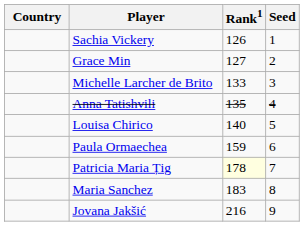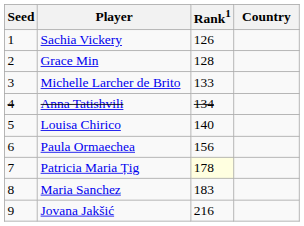 <table class="sortable wikitable">
 <tr>
-<th width="70">Country</th>
+<th>Seed</th>
 <th width="175">Player</th>
 <th>Rank<sup>1</sup></th>
-<th>Seed</th>
+<th width="70">Country</th>
 </tr>
 <tr>
-<td></td>
+<td>1</td>
 <td><a href='#'>Sachia Vickery</a></td>
 <td>126</td>
-<td>1</td>
+<td></td>
 </tr>
 <tr>
+<td>2</td>
+<td><a href='#'>Grace Min</a></td>
+<td>128</td>
 <td></td>
-<td><a href='#'>Grace Min</a></td>
-<td>127</td>
-<td>2</td>
 </tr>
 <tr>
-<td></td>
+<td>3</td>
 <td><a href='#'>Michelle Larcher de Brito</a></td>
 <td>133</td>
-<td>3</td>
+<td></td>
 </tr>
 <tr>
+<td><s>4</s></td>
+<td><s><a href='#'>Anna Tatishvili</a></s></td>
+<td><s>134</s></td>
 <td><s></s></td>
-<td><s><a href='#'>Anna Tatishvili</a></s></td>
-<td><s>135</s></td>
-<td><s>4</s></td>
 </tr>
 <tr>
-<td></td>
+<td>5</td>
 <td><a href='#'>Louisa Chirico</a></td>
 <td>140</td>
-<td>5</td>
+<td></td>
 </tr>
 <tr>
+<td>6</td>
+<td><a href='#'>Paula Ormaechea</a></td>
+<td>156</td>
 <td></td>
-<td><a href='#'>Paula Ormaechea</a></td>
-<td>159</td>
-<td>6</td>
 </tr>
 <tr>
-<td></td>
+<td>7</td>
 <td><a href='#'>Patricia Maria Țig</a></td>
 <td style="background: lightyellow;">178</td>
-<td>7</td>
+<td></td>
 </tr>
 <tr>
-<td></td>
+<td>8</td>
 <td><a href='#'>Maria Sanchez</a></td>
 <td>183</td>
-<td>8</td>
+<td></td>
 </tr>
 <tr>
-<td></td>
+<td>9</td>
 <td><a href='#'>Jovana Jakšić</a></td>
 <td>216</td>
-<td>9</td>
+<td></td>
 </tr>
 </table>
